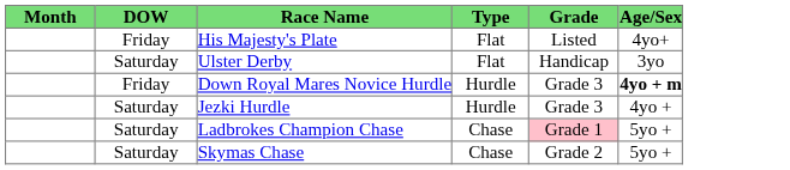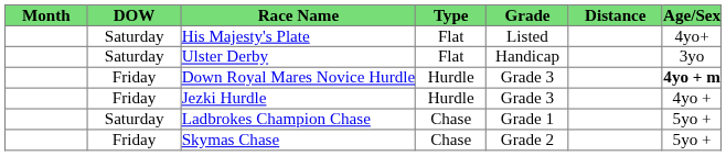 <table class = "sortable" | border="1" cellpadding="0" style="border-collapse: collapse; font-size:90%">
 <tr bgcolor="#77dd77" align="center">
 <th style="width:70px">Month</th>
 <th style="width:80px">DOW</th>
 <th>Race Name</th>
 <th style="width:60px">Type</th>
 <th style="width:70px"><strong>Grade</strong></th>
+<th style="width:80px">Distance</th>
 <th style="width:50px">Age/Sex</th>
 </tr>
 <tr>
 <td style="text-align:center"></td>
-<td style="text-align:center">Friday</td>
+<td style="text-align:center">Saturday</td>
 <td><a href='#'>His Majesty's Plate</a></td>
 <td style="text-align:center">Flat</td>
 <td style="text-align:center">Listed</td>
+<td style="text-align:center"></td>
 <td style="text-align:center">4yo+</td>
 </tr>
 <tr>
 <td style="text-align:center"></td>
 <td style="text-align:center">Saturday</td>
 <td><a href='#'>Ulster Derby</a></td>
 <td style="text-align:center">Flat</td>
 <td style="text-align:center">Handicap</td>
+<td style="text-align:center"></td>
 <td style="text-align:center">3yo</td>
 </tr>
 <tr>
 <td style="text-align:center"></td>
 <td style="text-align:center">Friday</td>
 <td><a href='#'>Down Royal Mares Novice Hurdle</a></td>
 <td style="text-align:center">Hurdle</td>
 <td style="text-align:center">Grade 3</td>
+<td style="text-align:center"></td>
 <td style="text-align:center"><strong>4yo + m</strong></td>
 </tr>
 <tr>
 <td style="text-align:center"></td>
-<td style="text-align:center">Saturday</td>
+<td style="text-align:center">Friday</td>
 <td><a href='#'>Jezki Hurdle</a></td>
 <td style="text-align:center">Hurdle</td>
 <td style="text-align:center">Grade 3</td>
+<td style="text-align:center"></td>
 <td style="text-align:center">4yo +</td>
 </tr>
 <tr>
 <td style="text-align:center"></td>
 <td style="text-align:center">Saturday</td>
 <td><a href='#'>Ladbrokes Champion Chase</a></td>
 <td style="text-align:center">Chase</td>
-<td style="background: pink; text-align:center">Grade 1</td>
+<td style="text-align:center">Grade 1</td>
+<td style="text-align:center"></td>
 <td style="text-align:center">5yo +</td>
 </tr>
 <tr>
 <td style="text-align:center"></td>
-<td style="text-align:center">Saturday</td>
+<td style="text-align:center">Friday</td>
 <td><a href='#'>Skymas Chase</a></td>
 <td style="text-align:center">Chase</td>
 <td style="text-align:center">Grade 2</td>
+<td style="text-align:center"></td>
 <td style="text-align:center">5yo +</td>
 </tr>
 </table>
